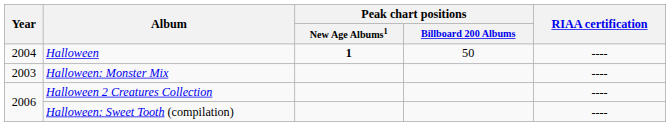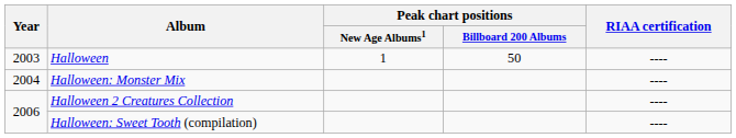 <table class="wikitable"  style="width:55%; text-align:center;">
 <tr>
 <th rowspan="2">Year</th>
 <th rowspan="2">Album</th>
 <th colspan="2">Peak chart positions</th>
 <th rowspan="2"><strong><a href='#'>RIAA certification</a></strong></th>
 </tr>
 <tr>
 <th><small>New Age Albums<sup>1</sup></small></th>
 <th><small><a href='#'>Billboard 200 Albums</a></small></th>
 </tr>
 <tr style="text-align:center;">
-<td>2004</td>
+<td>2003</td>
 <td align="left"><em><a href='#'>Halloween</a></em></td>
-<td><strong>1</strong></td>
+<td>1</td>
 <td>50</td>
 <td>----</td>
 </tr>
 <tr style="text-align:center;">
-<td>2003</td>
+<td>2004</td>
 <td align="left"><em><a href='#'>Halloween: Monster Mix</a></em></td>
 <td></td>
 <td></td>
 <td>----</td>
 </tr>
 <tr style="text-align:center;">
 <td rowspan="2">2006</td>
 <td align="left"><em><a href='#'>Halloween 2 Creatures Collection</a></em></td>
 <td></td>
 <td></td>
 <td>----</td>
 </tr>
 <tr style="text-align:center;">
 <td align="left"><em><a href='#'>Halloween: Sweet Tooth</a></em> (compilation)</td>
 <td></td>
 <td></td>
 <td>----</td>
 </tr>
 </table>
